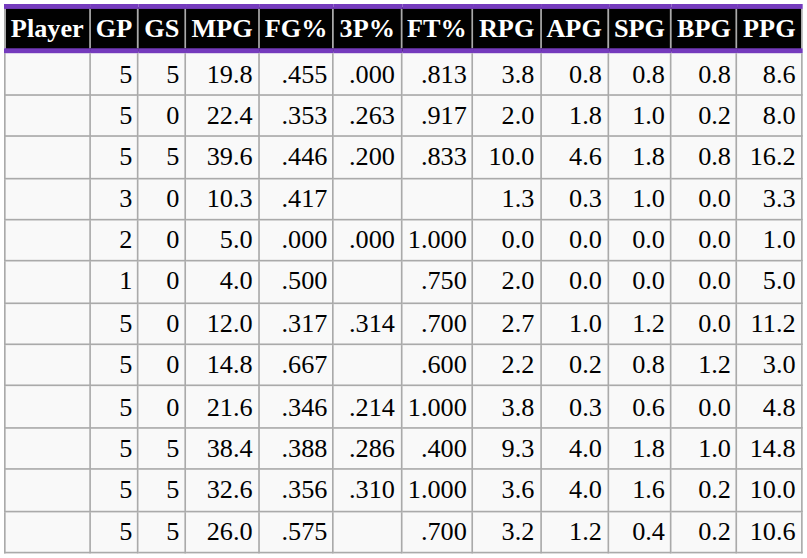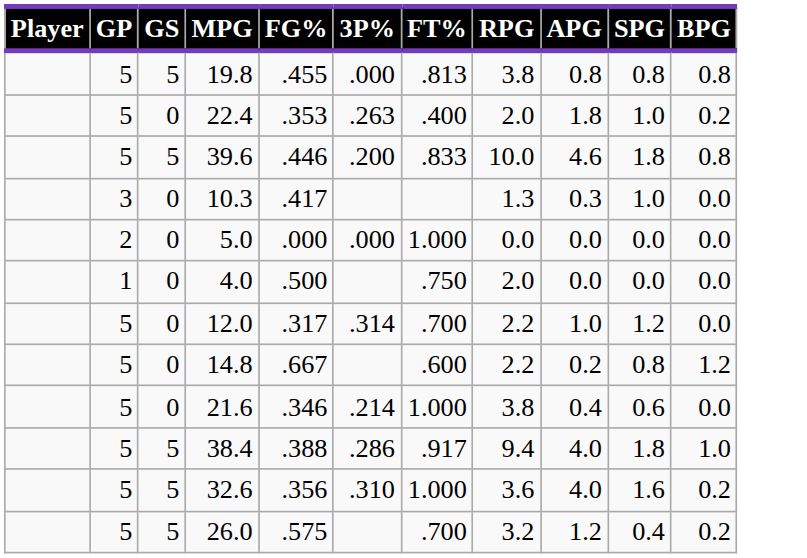 <table class="wikitable sortable" style="text-align:right;">
 <tr>
 <th style="background:#010101; color:#FFFFFF; border-top:#753BBD 3px solid; border-bottom:#753BBD 3px solid;">Player</th>
 <th style="background:#010101; color:#FFFFFF; border-top:#753BBD 3px solid; border-bottom:#753BBD 3px solid;">GP</th>
 <th style="background:#010101; color:#FFFFFF; border-top:#753BBD 3px solid; border-bottom:#753BBD 3px solid;">GS</th>
 <th style="background:#010101; color:#FFFFFF; border-top:#753BBD 3px solid; border-bottom:#753BBD 3px solid;">MPG</th>
 <th style="background:#010101; color:#FFFFFF; border-top:#753BBD 3px solid; border-bottom:#753BBD 3px solid;">FG%</th>
 <th style="background:#010101; color:#FFFFFF; border-top:#753BBD 3px solid; border-bottom:#753BBD 3px solid;">3P%</th>
 <th style="background:#010101; color:#FFFFFF; border-top:#753BBD 3px solid; border-bottom:#753BBD 3px solid;">FT%</th>
 <th style="background:#010101; color:#FFFFFF; border-top:#753BBD 3px solid; border-bottom:#753BBD 3px solid;">RPG</th>
 <th style="background:#010101; color:#FFFFFF; border-top:#753BBD 3px solid; border-bottom:#753BBD 3px solid;">APG</th>
 <th style="background:#010101; color:#FFFFFF; border-top:#753BBD 3px solid; border-bottom:#753BBD 3px solid;">SPG</th>
 <th style="background:#010101; color:#FFFFFF; border-top:#753BBD 3px solid; border-bottom:#753BBD 3px solid;">BPG</th>
-<th style="background:#010101; color:#FFFFFF; border-top:#753BBD 3px solid; border-bottom:#753BBD 3px solid;">PPG</th>
 </tr>
 <tr>
 <td></td>
 <td>5</td>
 <td>5</td>
 <td>19.8</td>
 <td>.455</td>
 <td>.000</td>
 <td>.813</td>
 <td>3.8</td>
 <td>0.8</td>
 <td>0.8</td>
 <td>0.8</td>
-<td>8.6</td>
 </tr>
 <tr>
 <td></td>
 <td>5</td>
 <td>0</td>
 <td>22.4</td>
 <td>.353</td>
 <td>.263</td>
-<td>.917</td>
+<td>.400</td>
 <td>2.0</td>
 <td>1.8</td>
 <td>1.0</td>
 <td>0.2</td>
-<td>8.0</td>
 </tr>
 <tr>
 <td></td>
 <td>5</td>
 <td>5</td>
 <td>39.6</td>
 <td>.446</td>
 <td>.200</td>
 <td>.833</td>
 <td>10.0</td>
 <td>4.6</td>
 <td>1.8</td>
 <td>0.8</td>
-<td>16.2</td>
 </tr>
 <tr>
 <td></td>
 <td>3</td>
 <td>0</td>
 <td>10.3</td>
 <td>.417</td>
 <td></td>
 <td></td>
 <td>1.3</td>
 <td>0.3</td>
 <td>1.0</td>
 <td>0.0</td>
-<td>3.3</td>
 </tr>
 <tr>
 <td></td>
 <td>2</td>
 <td>0</td>
 <td>5.0</td>
 <td>.000</td>
 <td>.000</td>
 <td>1.000</td>
 <td>0.0</td>
 <td>0.0</td>
 <td>0.0</td>
 <td>0.0</td>
-<td>1.0</td>
 </tr>
 <tr>
 <td></td>
 <td>1</td>
 <td>0</td>
 <td>4.0</td>
 <td>.500</td>
 <td></td>
 <td>.750</td>
 <td>2.0</td>
 <td>0.0</td>
 <td>0.0</td>
 <td>0.0</td>
-<td>5.0</td>
 </tr>
 <tr>
 <td></td>
 <td>5</td>
 <td>0</td>
 <td>12.0</td>
 <td>.317</td>
 <td>.314</td>
 <td>.700</td>
-<td>2.7</td>
+<td>2.2</td>
 <td>1.0</td>
 <td>1.2</td>
 <td>0.0</td>
-<td>11.2</td>
 </tr>
 <tr>
 <td></td>
 <td>5</td>
 <td>0</td>
 <td>14.8</td>
 <td>.667</td>
 <td></td>
 <td>.600</td>
 <td>2.2</td>
 <td>0.2</td>
 <td>0.8</td>
 <td>1.2</td>
-<td>3.0</td>
 </tr>
 <tr>
 <td></td>
 <td>5</td>
 <td>0</td>
 <td>21.6</td>
 <td>.346</td>
 <td>.214</td>
 <td>1.000</td>
 <td>3.8</td>
-<td>0.3</td>
+<td>0.4</td>
 <td>0.6</td>
 <td>0.0</td>
-<td>4.8</td>
 </tr>
 <tr>
 <td></td>
 <td>5</td>
 <td>5</td>
 <td>38.4</td>
 <td>.388</td>
 <td>.286</td>
-<td>.400</td>
-<td>9.3</td>
+<td>.917</td>
+<td>9.4</td>
 <td>4.0</td>
 <td>1.8</td>
 <td>1.0</td>
-<td>14.8</td>
 </tr>
 <tr>
 <td></td>
 <td>5</td>
 <td>5</td>
 <td>32.6</td>
 <td>.356</td>
 <td>.310</td>
 <td>1.000</td>
 <td>3.6</td>
 <td>4.0</td>
 <td>1.6</td>
 <td>0.2</td>
-<td>10.0</td>
 </tr>
 <tr>
 <td></td>
 <td>5</td>
 <td>5</td>
 <td>26.0</td>
 <td>.575</td>
 <td></td>
 <td>.700</td>
 <td>3.2</td>
 <td>1.2</td>
 <td>0.4</td>
 <td>0.2</td>
-<td>10.6</td>
 </tr>
 </table>
